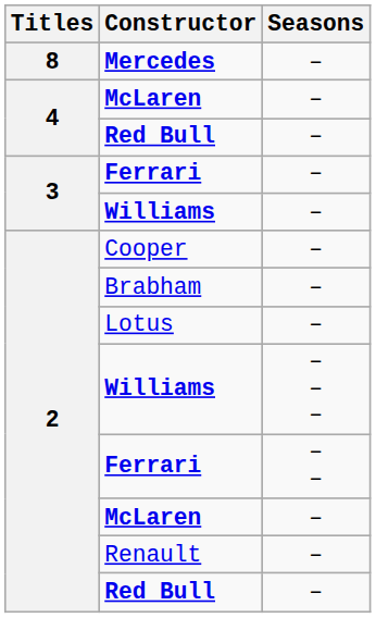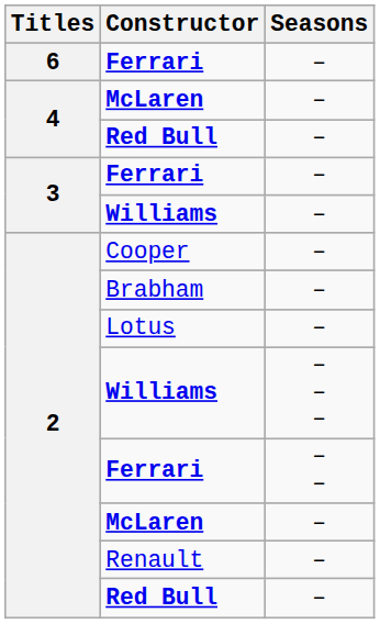 <table class="wikitable">
 <tr>
 <th scope="col">Titles</th>
 <th scope="col">Constructor</th>
 <th scope="col">Seasons</th>
 </tr>
 <tr style="text-align:center;">
-<th>8</th>
-<td align=left><strong><a href='#'>Mercedes</a></strong></td>
+<th>6</th>
+<td align=left><strong><a href='#'>Ferrari</a></strong></td>
 <td>–</td>
 </tr>
 <tr style="text-align:center;">
 <th rowspan=2>4</th>
 <td align=left><strong><a href='#'>McLaren</a></strong></td>
 <td>–</td>
 </tr>
 <tr style="text-align:center;">
 <td align=left><strong><a href='#'>Red Bull</a></strong></td>
 <td>–</td>
 </tr>
 <tr style="text-align:center;">
 <th rowspan=2>3</th>
 <td align=left><strong><a href='#'>Ferrari</a></strong></td>
 <td>–</td>
 </tr>
 <tr style="text-align:center;">
 <td align=left><strong><a href='#'>Williams</a></strong></td>
 <td>–</td>
 </tr>
 <tr style="text-align:center;">
 <th rowspan=8>2</th>
 <td align=left><a href='#'>Cooper</a></td>
 <td>–</td>
 </tr>
 <tr style="text-align:center;">
 <td align=left><a href='#'>Brabham</a></td>
 <td>–</td>
 </tr>
 <tr style="text-align:center;">
 <td align=left><a href='#'>Lotus</a></td>
 <td>–</td>
 </tr>
 <tr style="text-align:center;">
 <td align=left><strong><a href='#'>Williams</a></strong></td>
 <td>–<br>–<br>–</td>
 </tr>
 <tr style="text-align:center;">
 <td align=left><strong><a href='#'>Ferrari</a></strong></td>
 <td>–<br>–</td>
 </tr>
 <tr style="text-align:center;">
 <td align=left><strong><a href='#'>McLaren</a></strong></td>
 <td>–</td>
 </tr>
 <tr style="text-align:center;">
 <td align=left><a href='#'>Renault</a></td>
 <td>–</td>
 </tr>
 <tr style="text-align:center;">
 <td align=left><strong><a href='#'>Red Bull</a></strong></td>
 <td>–</td>
 </tr>
 </table>
